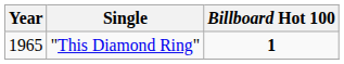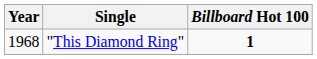 <table class="wikitable sortable">
 <tr>
 <th>Year</th>
 <th>Single</th>
 <th><em>Billboard</em> Hot 100</th>
 </tr>
 <tr>
-<td align="center">1965</td>
+<td align="center">1968</td>
 <td align="center">"<a href='#'>This Diamond Ring</a>"</td>
 <td align="center"><strong>1</strong></td>
 </tr>
 <tr>
 </tr>
 </table>
